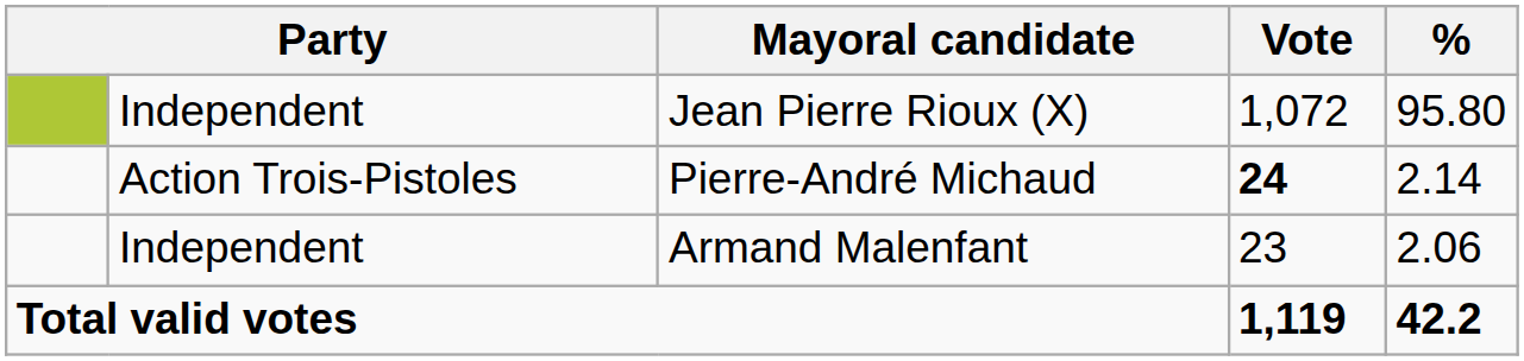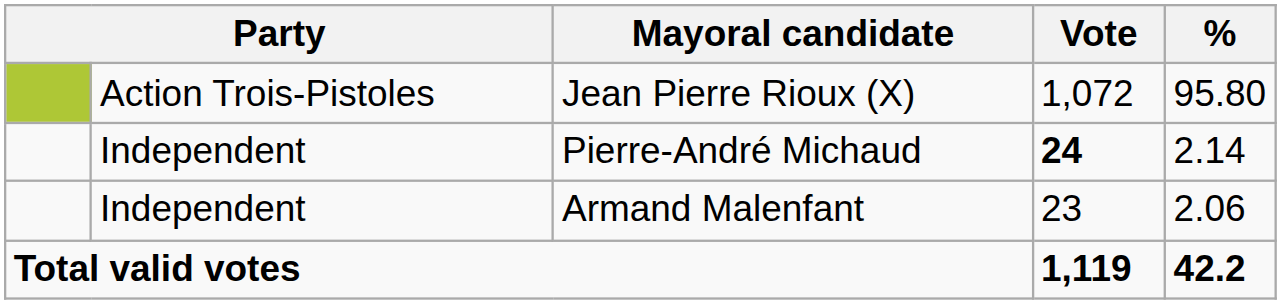 <table class="wikitable">
 <tr>
 <th bgcolor="#DDDDFF" width="230px" colspan="2">Party</th>
 <th bgcolor="#DDDDFF" width="200px">Mayoral candidate</th>
 <th bgcolor="#DDDDFF" width="50px">Vote</th>
 <th bgcolor="#DDDDFF" width="30px">%</th>
 </tr>
 <tr>
 <td bgcolor="#AEC736" width="30px"> </td>
-<td>Independent</td>
+<td>Action Trois-Pistoles</td>
 <td>Jean Pierre Rioux (X)</td>
 <td>1,072</td>
 <td>95.80</td>
 </tr>
 <tr>
 <td> </td>
-<td>Action Trois-Pistoles</td>
+<td>Independent</td>
 <td>Pierre-André Michaud</td>
 <td><strong>24</strong></td>
 <td>2.14</td>
 </tr>
 <tr>
 <td> </td>
 <td>Independent</td>
 <td>Armand Malenfant</td>
 <td>23</td>
 <td>2.06</td>
 </tr>
 <tr>
 <td colspan="3"><strong>Total valid votes</strong></td>
 <td><strong>1,119</strong></td>
 <td><strong>42.2</strong></td>
 </tr>
 </table>
